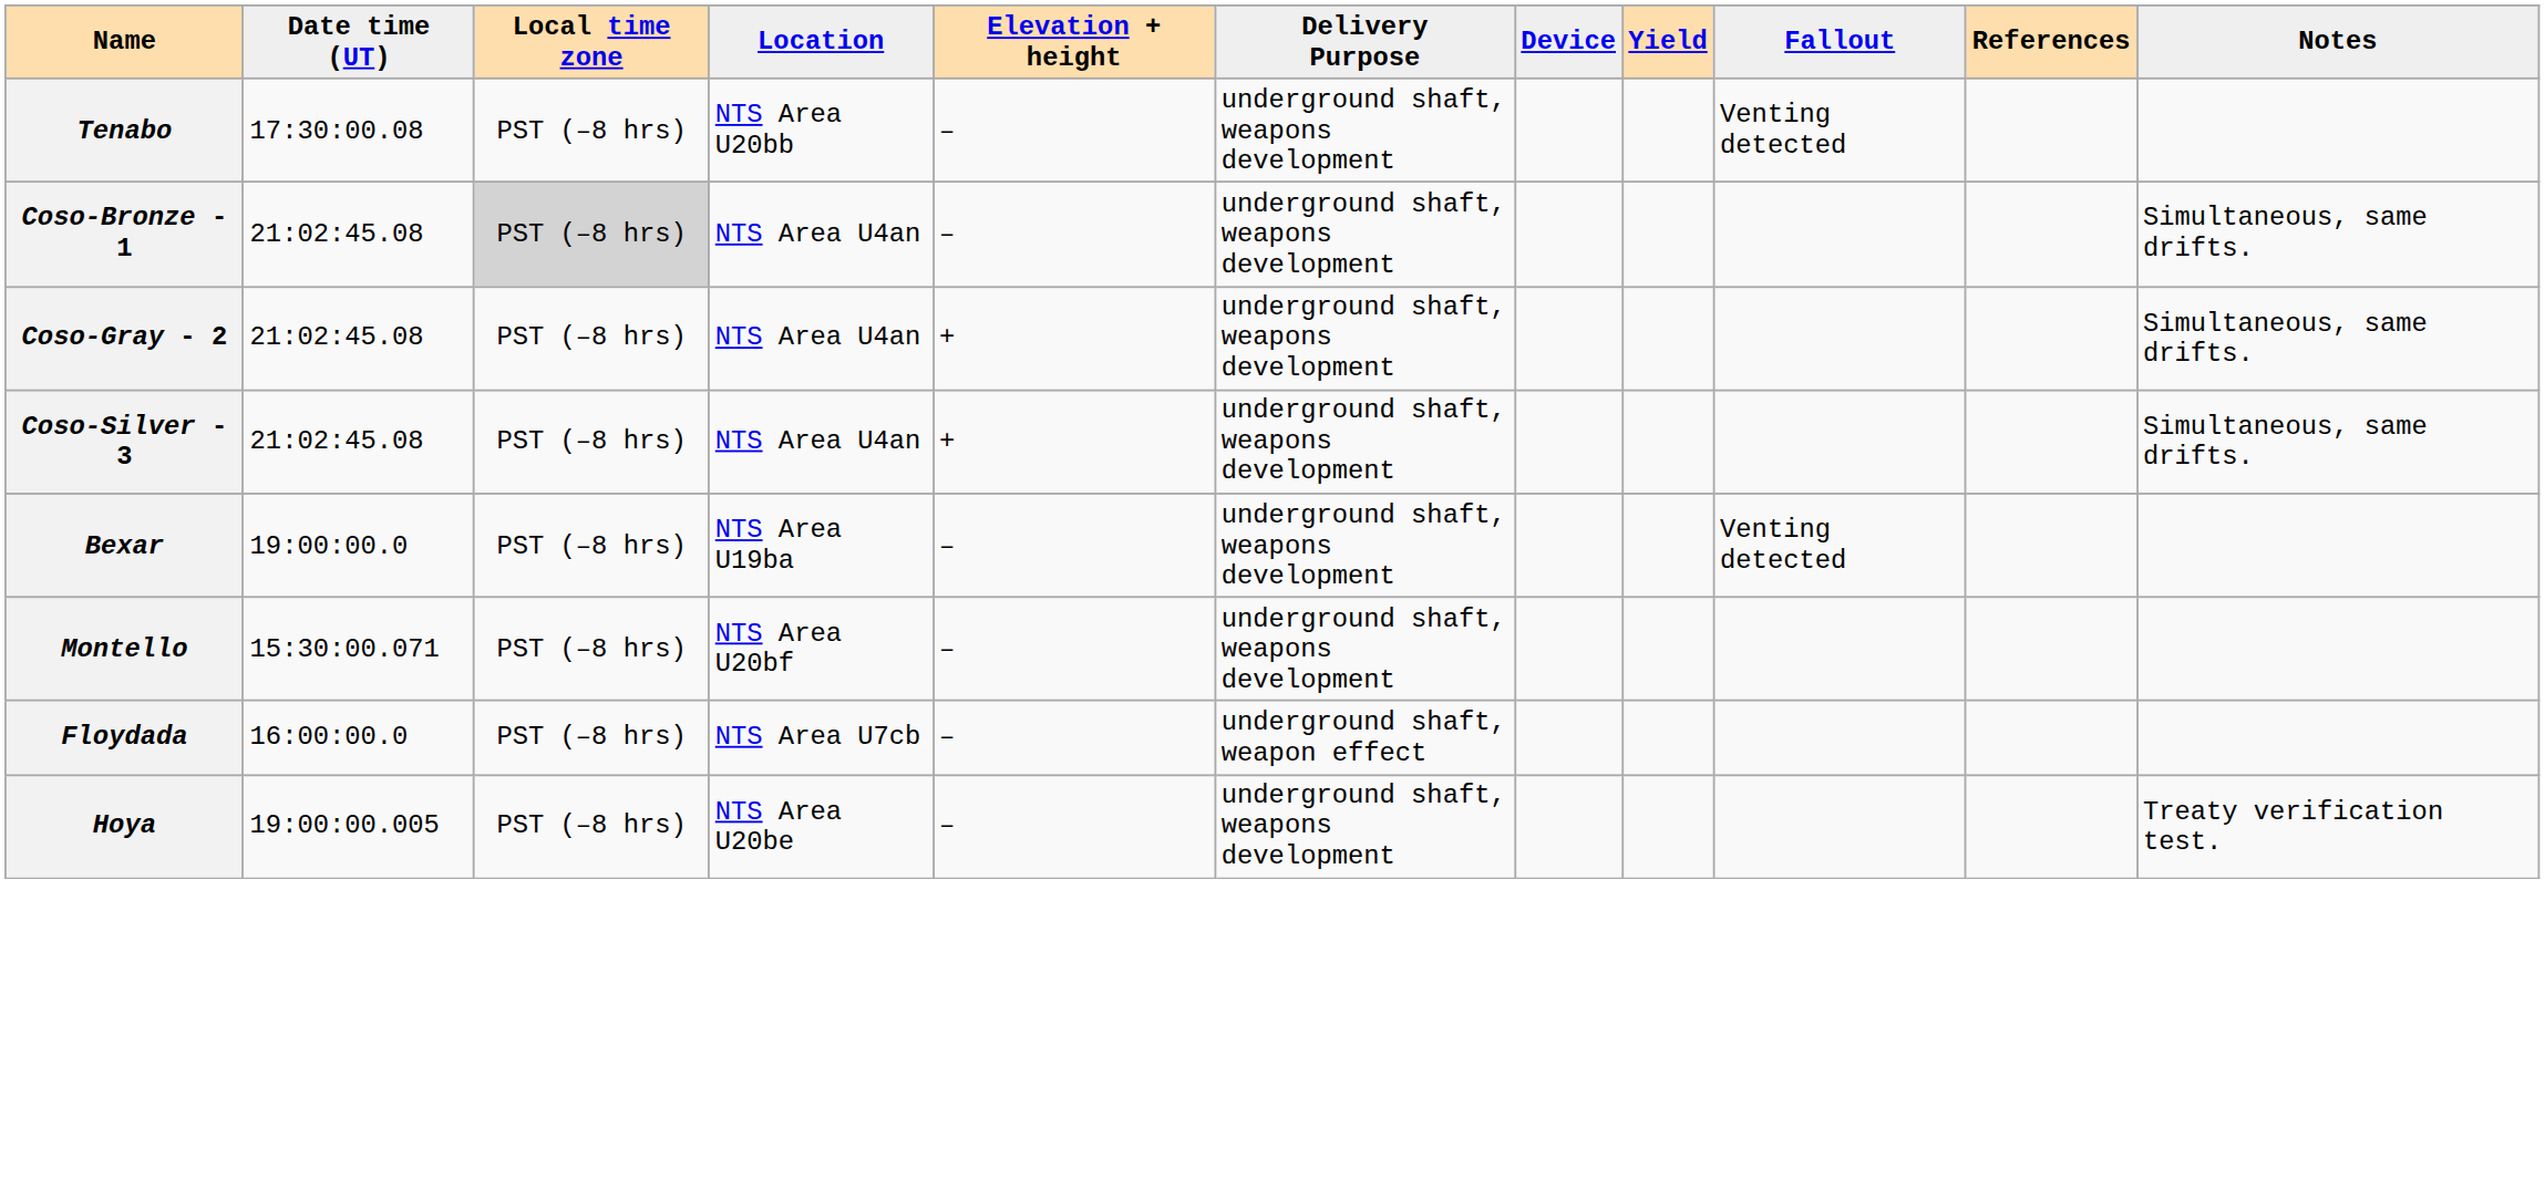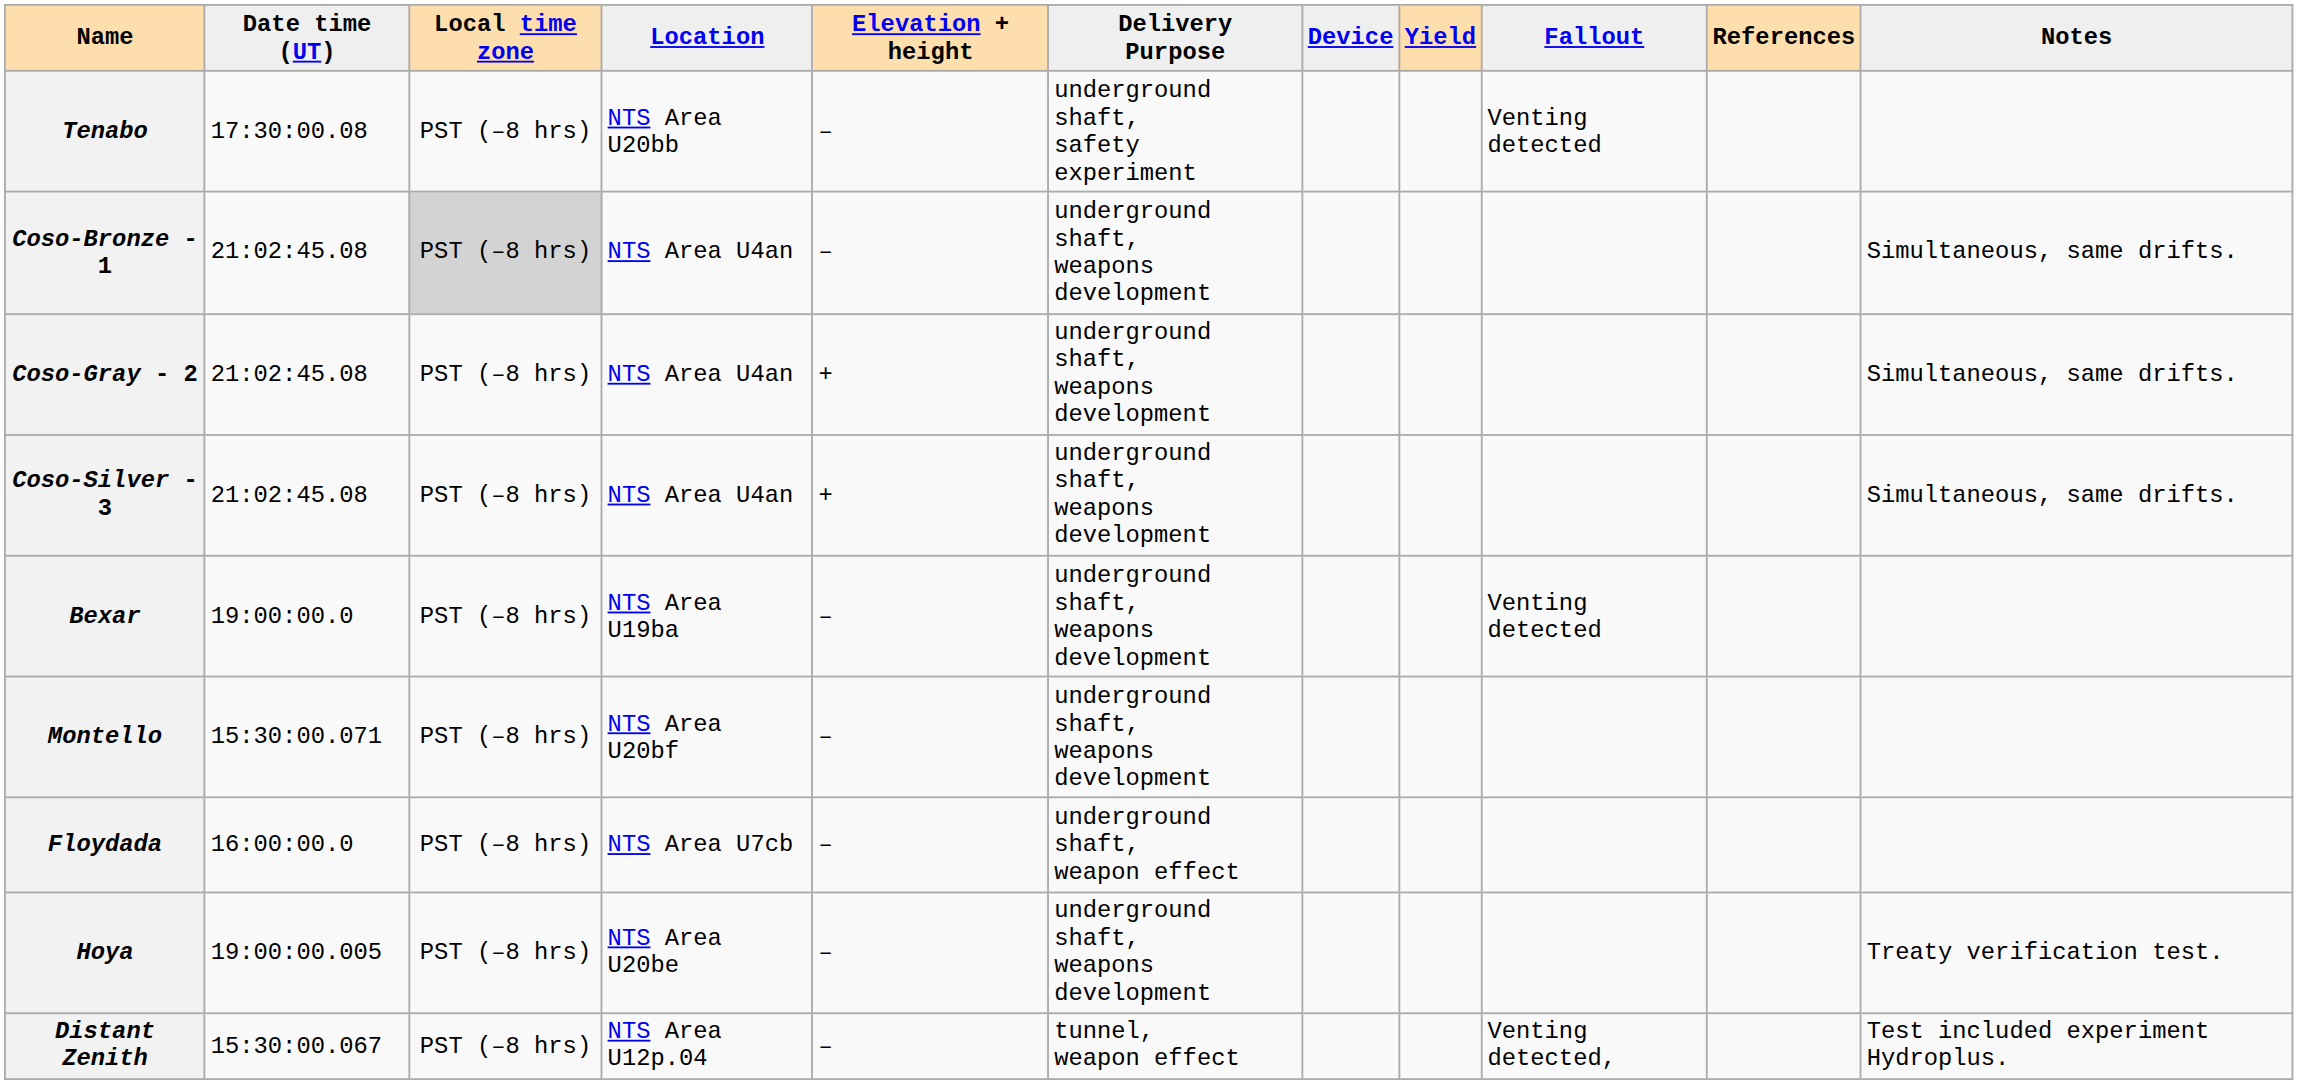 <table class="wikitable sortable">
 <tr>
 <th style="background:#ffdead;">Name </th>
 <th style="background:#efefef;">Date time (<a href='#'>UT</a>)</th>
 <th style="background:#ffdead;">Local <a href='#'>time zone</a></th>
 <th style="background:#efefef;"><a href='#'>Location</a></th>
 <th style="background:#ffdead;"><a href='#'>Elevation</a> + height </th>
 <th style="background:#efefef;">Delivery <br>Purpose </th>
 <th style="background:#efefef;"><a href='#'>Device</a></th>
 <th style="background:#ffdead;"><a href='#'>Yield</a></th>
 <th style="background:#efefef;" class="unsortable"><a href='#'>Fallout</a></th>
 <th style="background:#ffdead;" class="unsortable">References</th>
 <th style="background:#efefef;" class="unsortable">Notes</th>
 </tr>
 <tr>
 <th><em>Tenabo</em></th>
 <td> 17:30:00.08</td>
 <td style="text-align:center;">PST (–8 hrs)<br></td>
 <td><a href='#'>NTS</a> Area U20bb </td>
 <td>–</td>
-<td>underground shaft,<br>weapons development</td>
+<td>underground shaft,<br>safety experiment</td>
 <td></td>
 <td style="text-align:center;"></td>
 <td>Venting detected</td>
 <td></td>
 <td></td>
 </tr>
 <tr>
 <th><em>Coso-Bronze</em> - 1</th>
 <td> 21:02:45.08</td>
 <td style="background: lightgrey; text-align:center;">PST (–8 hrs)<br></td>
 <td><a href='#'>NTS</a> Area U4an </td>
 <td>–</td>
 <td>underground shaft,<br>weapons development</td>
 <td></td>
 <td style="text-align:center;"></td>
 <td></td>
 <td></td>
 <td>Simultaneous, same drifts.</td>
 </tr>
 <tr>
 <th><em>Coso-Gray</em> - 2</th>
 <td> 21:02:45.08</td>
 <td style="text-align:center;">PST (–8 hrs)<br></td>
 <td><a href='#'>NTS</a> Area U4an </td>
 <td> +</td>
 <td>underground shaft,<br>weapons development</td>
 <td></td>
 <td style="text-align:center;"></td>
 <td></td>
 <td></td>
 <td>Simultaneous, same drifts.</td>
 </tr>
 <tr>
 <th><em>Coso-Silver</em> - 3</th>
 <td> 21:02:45.08</td>
 <td style="text-align:center;">PST (–8 hrs)<br></td>
 <td><a href='#'>NTS</a> Area U4an </td>
 <td> +</td>
 <td>underground shaft,<br>weapons development</td>
 <td></td>
 <td style="text-align:center;"></td>
 <td></td>
 <td></td>
 <td>Simultaneous, same drifts.</td>
 </tr>
 <tr>
 <th><em>Bexar</em></th>
 <td> 19:00:00.0</td>
 <td style="text-align:center;">PST (–8 hrs)<br></td>
 <td><a href='#'>NTS</a> Area U19ba </td>
 <td>–</td>
 <td>underground shaft,<br>weapons development</td>
 <td></td>
 <td style="text-align:center;"></td>
 <td>Venting detected</td>
 <td></td>
 <td></td>
 </tr>
 <tr>
 <th><em>Montello</em></th>
 <td> 15:30:00.071</td>
 <td style="text-align:center;">PST (–8 hrs)<br></td>
 <td><a href='#'>NTS</a> Area U20bf </td>
 <td>–</td>
 <td>underground shaft,<br>weapons development</td>
 <td></td>
 <td style="text-align:center;"></td>
 <td></td>
 <td></td>
 <td></td>
 </tr>
 <tr>
 <th><em>Floydada</em></th>
 <td> 16:00:00.0</td>
 <td style="text-align:center;">PST (–8 hrs)<br></td>
 <td><a href='#'>NTS</a> Area U7cb </td>
 <td>–</td>
 <td>underground shaft,<br>weapon effect</td>
 <td></td>
 <td style="text-align:center;"></td>
 <td></td>
 <td></td>
 <td></td>
 </tr>
 <tr>
 <th><em>Hoya</em></th>
 <td> 19:00:00.005</td>
 <td style="text-align:center;">PST (–8 hrs)<br></td>
 <td><a href='#'>NTS</a> Area U20be </td>
 <td>–</td>
 <td>underground shaft,<br>weapons development</td>
 <td></td>
 <td style="text-align:center;"></td>
 <td></td>
 <td></td>
 <td>Treaty verification test.</td>
 </tr>
+<tr>
+<th><em>Distant Zenith</em></th>
+<td> 15:30:00.067</td>
+<td style="text-align:center;">PST (–8 hrs)<br></td>
+<td><a href='#'>NTS</a> Area U12p.04 </td>
+<td>–</td>
+<td>tunnel,<br>weapon effect</td>
+<td></td>
+<td style="text-align:center;"></td>
+<td>Venting detected, </td>
+<td></td>
+<td>Test included experiment Hydroplus.</td>
+</tr>
 </table>
